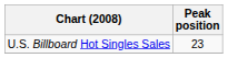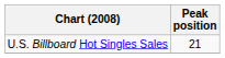 <table class="wikitable">
 <tr>
 <th align="left">Chart (2008)</th>
 <th align="left">Peak<br>position</th>
 </tr>
 <tr>
 <td align="left">U.S. <em>Billboard</em> <a href='#'>Hot Singles Sales</a></td>
-<td align="center">23</td>
+<td align="center">21</td>
 </tr>
 <tr>
 </tr>
 </table>
